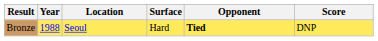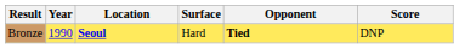 <table class="sortable wikitable">
 <tr>
 <th style="width:40px">Result</th>
 <th style="width:30px">Year</th>
 <th style="width:130px">Location</th>
 <th style="width:50px">Surface</th>
 <th style="width:170px">Opponent</th>
 <th style="width:120px"  class="unsortable">Score</th>
 </tr>
 <tr bgcolor=FFEA5C>
 <td bgcolor="cc9966">Bronze</td>
-<td><a href='#'>1988</a></td>
-<td><a href='#'>Seoul</a></td>
+<td><a href='#'>1990</a></td>
+<td><strong><a href='#'>Seoul</a></strong></td>
 <td>Hard</td>
 <td><strong>Tied</strong></td>
 <td>DNP</td>
 </tr>
 </table>
